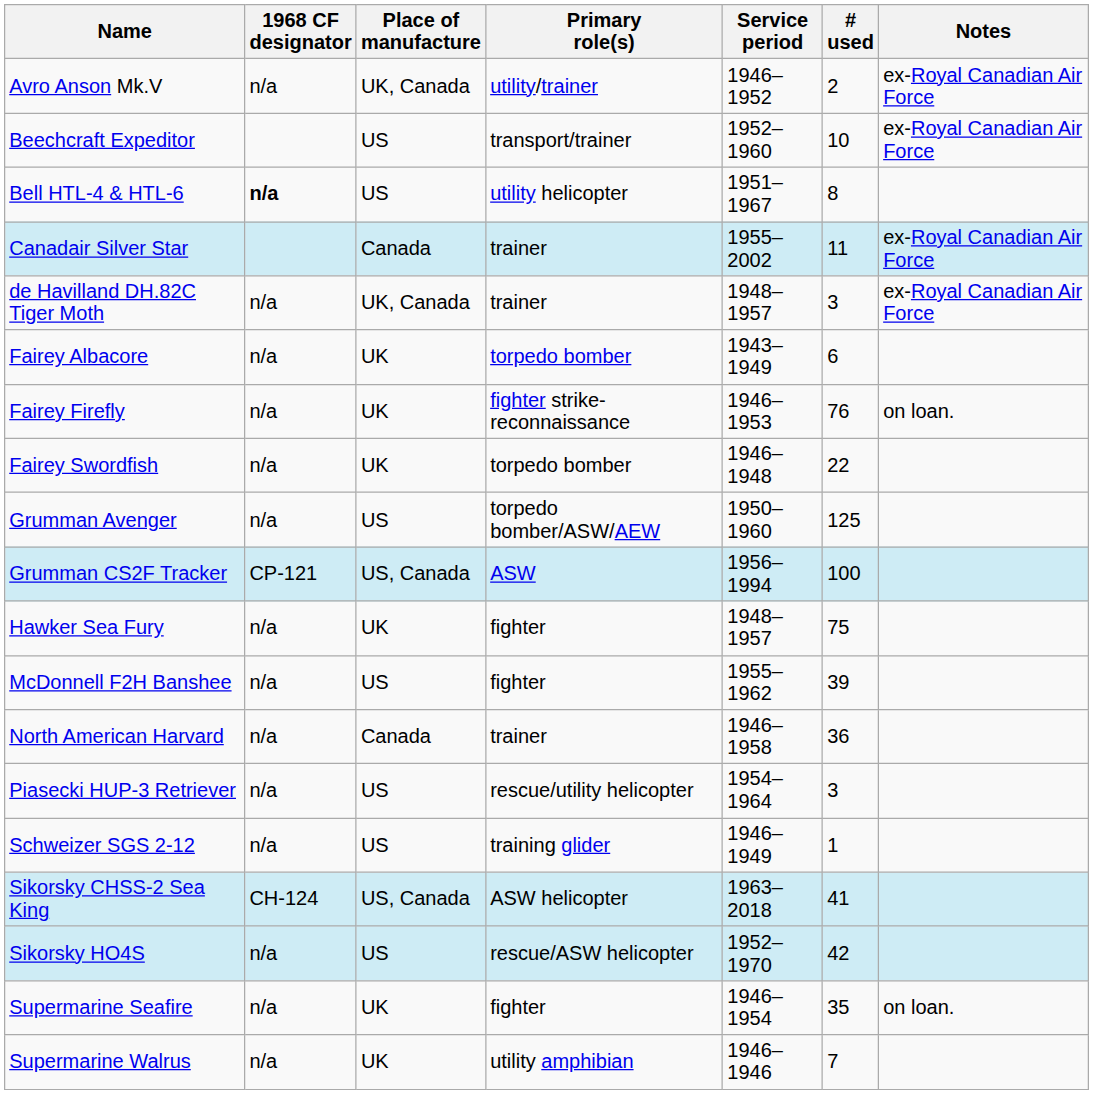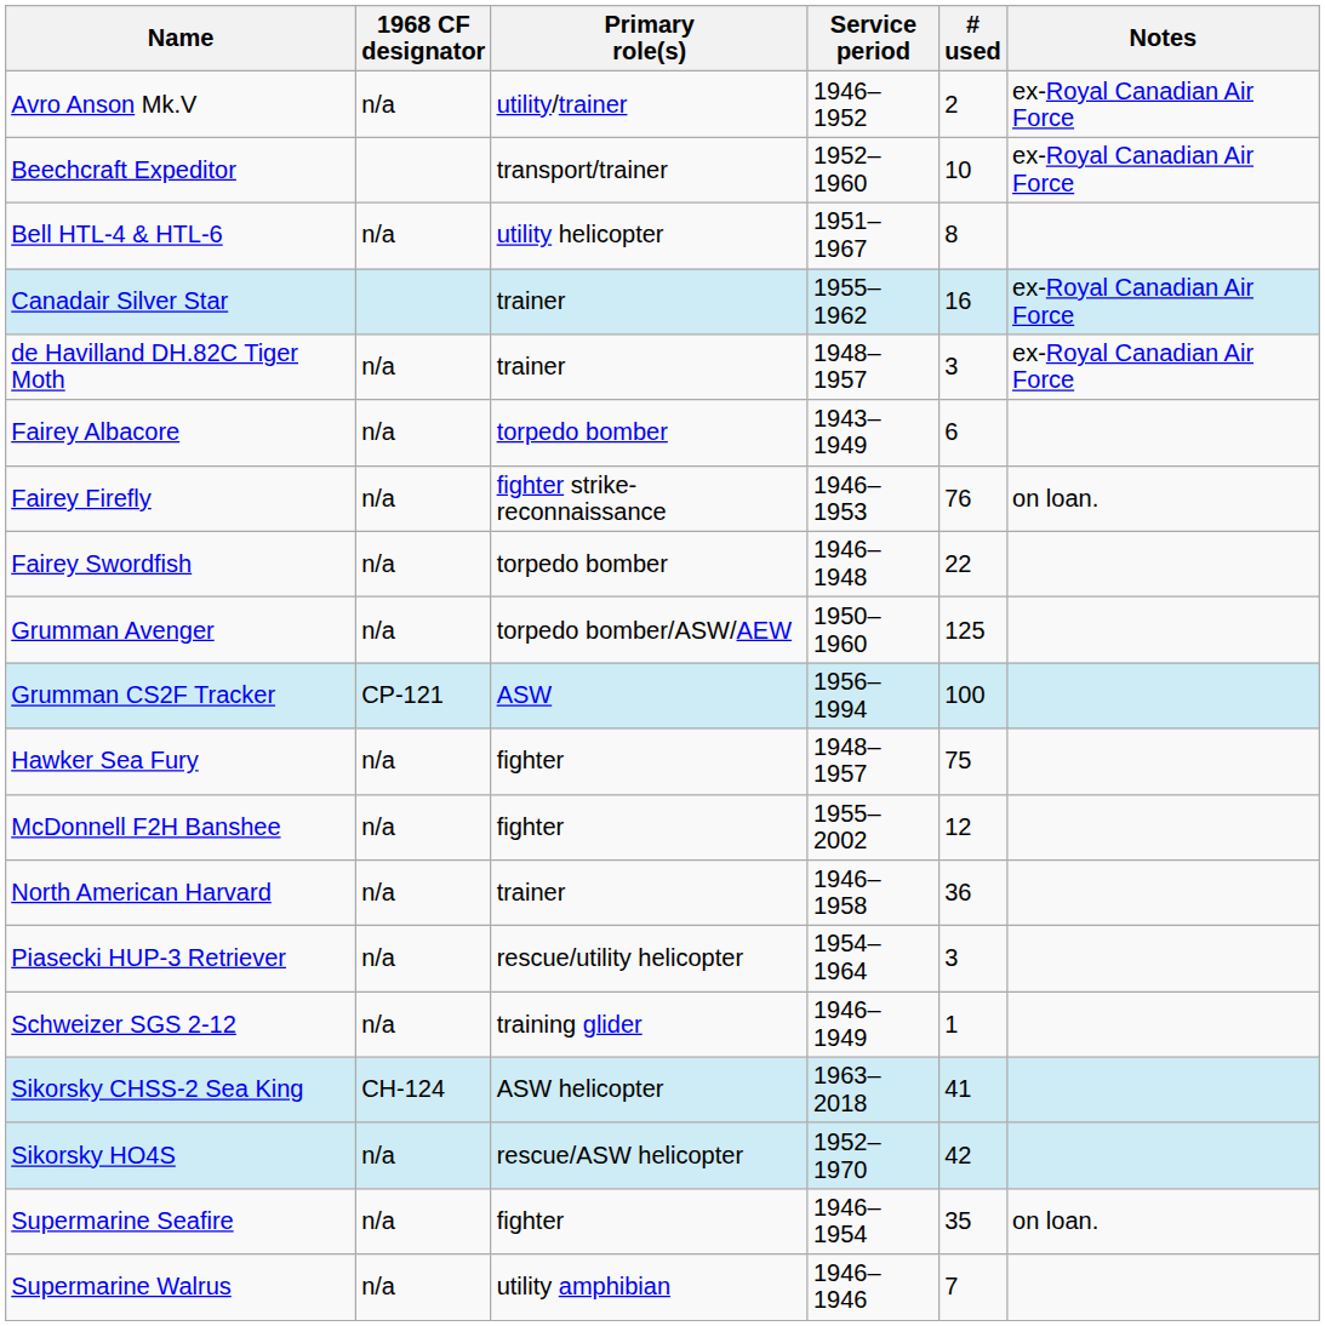 <table class="wikitable sortable sticky-header" style=text-align:left" style="margin:1em auto;">
 <tr>
 <th>Name</th>
 <th>1968 CF<br>designator</th>
-<th>Place of<br>manufacture</th>
 <th>Primary<br>role(s)</th>
 <th>Service<br>period</th>
 <th>#<br>used</th>
 <th>Notes<br></th>
 </tr>
 <tr>
 <td><a href='#'>Avro Anson</a> Mk.V</td>
 <td>n/a</td>
-<td>UK, Canada</td>
 <td><a href='#'>utility</a>/<a href='#'>trainer</a></td>
 <td>1946–1952</td>
 <td>2</td>
 <td> ex-<a href='#'>Royal Canadian Air Force</a></td>
 </tr>
 <tr>
 <td><a href='#'>Beechcraft Expeditor</a></td>
 <td></td>
-<td>US</td>
 <td>transport/trainer</td>
 <td>1952–1960</td>
 <td>10</td>
 <td> ex-<a href='#'>Royal Canadian Air Force</a></td>
 </tr>
 <tr>
 <td><a href='#'>Bell HTL-4 & HTL-6</a></td>
-<td><strong>n/a</strong></td>
-<td>US</td>
+<td>n/a</td>
 <td><a href='#'>utility</a> helicopter</td>
 <td>1951–1967</td>
 <td>8</td>
 <td></td>
 </tr>
 <tr style="background:#CEECF5">
 <td><a href='#'>Canadair Silver Star</a></td>
 <td></td>
-<td>Canada</td>
 <td>trainer</td>
-<td>1955–2002</td>
-<td>11</td>
+<td>1955–1962</td>
+<td>16</td>
 <td> ex-<a href='#'>Royal Canadian Air Force</a></td>
 </tr>
 <tr>
 <td><a href='#'>de Havilland DH.82C Tiger Moth</a></td>
 <td>n/a</td>
-<td>UK, Canada</td>
 <td>trainer</td>
 <td>1948–1957</td>
 <td>3</td>
 <td> ex-<a href='#'>Royal Canadian Air Force</a></td>
 </tr>
 <tr>
 <td><a href='#'>Fairey Albacore</a></td>
 <td>n/a</td>
-<td>UK</td>
 <td><a href='#'>torpedo bomber</a></td>
 <td>1943–1949</td>
 <td>6</td>
 <td><br></td>
 </tr>
 <tr>
 <td><a href='#'>Fairey Firefly</a></td>
 <td>n/a</td>
-<td>UK</td>
 <td><a href='#'>fighter</a> strike-reconnaissance</td>
 <td>1946–1953</td>
 <td>76</td>
 <td>on loan.</td>
 </tr>
 <tr>
 <td><a href='#'>Fairey Swordfish</a></td>
 <td>n/a</td>
-<td>UK</td>
 <td>torpedo bomber</td>
 <td>1946–1948</td>
 <td>22</td>
 <td></td>
 </tr>
 <tr>
 <td><a href='#'>Grumman Avenger</a></td>
 <td>n/a</td>
-<td>US</td>
 <td>torpedo bomber/ASW/<a href='#'>AEW</a></td>
 <td>1950–1960</td>
 <td>125</td>
 <td></td>
 </tr>
 <tr style="background:#CEECF5">
 <td><a href='#'>Grumman CS2F Tracker</a></td>
 <td>CP-121</td>
-<td>US, Canada</td>
 <td><a href='#'>ASW</a></td>
 <td>1956–1994</td>
 <td>100</td>
 <td></td>
 </tr>
 <tr>
 <td><a href='#'>Hawker Sea Fury</a></td>
 <td>n/a</td>
-<td>UK</td>
 <td>fighter</td>
 <td>1948–1957</td>
 <td>75</td>
 <td></td>
 </tr>
 <tr>
 <td><a href='#'>McDonnell F2H Banshee</a></td>
 <td>n/a</td>
-<td>US</td>
 <td>fighter</td>
-<td>1955–1962</td>
-<td>39</td>
+<td>1955–2002</td>
+<td>12</td>
 <td></td>
 </tr>
 <tr>
 <td><a href='#'>North American Harvard</a></td>
 <td>n/a</td>
-<td>Canada</td>
 <td>trainer</td>
 <td>1946–1958</td>
 <td>36</td>
 <td></td>
 </tr>
 <tr>
 <td><a href='#'>Piasecki HUP-3 Retriever</a></td>
 <td>n/a</td>
-<td>US</td>
 <td>rescue/utility helicopter</td>
 <td>1954–1964</td>
 <td>3</td>
 <td></td>
 </tr>
 <tr>
 <td><a href='#'>Schweizer SGS 2-12</a></td>
 <td>n/a</td>
-<td>US</td>
 <td>training <a href='#'>glider</a></td>
 <td>1946–1949</td>
 <td>1</td>
 <td></td>
 </tr>
 <tr style="background:#CEECF5">
 <td><a href='#'>Sikorsky CHSS-2 Sea King</a></td>
 <td>CH-124</td>
-<td>US, Canada</td>
 <td>ASW helicopter</td>
 <td>1963–2018</td>
 <td>41</td>
 <td></td>
 </tr>
 <tr style="background:#CEECF5">
 <td><a href='#'>Sikorsky HO4S</a></td>
 <td>n/a</td>
-<td>US</td>
 <td>rescue/ASW helicopter</td>
 <td>1952–1970</td>
 <td>42</td>
 <td></td>
 </tr>
 <tr>
 <td><a href='#'>Supermarine Seafire</a></td>
 <td>n/a</td>
-<td>UK</td>
 <td>fighter</td>
 <td>1946–1954</td>
 <td>35</td>
 <td>on loan.</td>
 </tr>
 <tr>
 <td><a href='#'>Supermarine Walrus</a></td>
 <td>n/a</td>
-<td>UK</td>
 <td>utility <a href='#'>amphibian</a></td>
 <td>1946–1946</td>
 <td>7</td>
 <td></td>
 </tr>
 </table>
